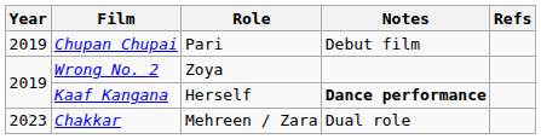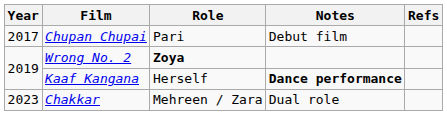 <table class ="wikitable">
 <tr>
 <th>Year</th>
 <th>Film</th>
 <th>Role</th>
 <th>Notes</th>
 <th>Refs</th>
 </tr>
 <tr>
-<td>2019</td>
+<td>2017</td>
 <td><em><a href='#'>Chupan Chupai</a></em></td>
 <td>Pari</td>
 <td>Debut film</td>
 <td></td>
 </tr>
 <tr>
 <td rowspan="2">2019</td>
 <td><em><a href='#'>Wrong No. 2</a></em></td>
-<td>Zoya</td>
+<td><strong>Zoya</strong></td>
 <td></td>
 <td></td>
 </tr>
 <tr>
 <td><em><a href='#'>Kaaf Kangana</a></em></td>
 <td>Herself</td>
 <td><strong>Dance performance</strong></td>
 <td></td>
 </tr>
 <tr>
 <td>2023</td>
 <td><em><a href='#'>Chakkar</a></em></td>
 <td>Mehreen / Zara</td>
 <td>Dual role</td>
 <td></td>
 </tr>
 <tr>
 </tr>
 </table>
